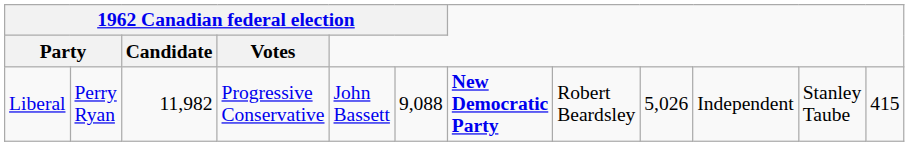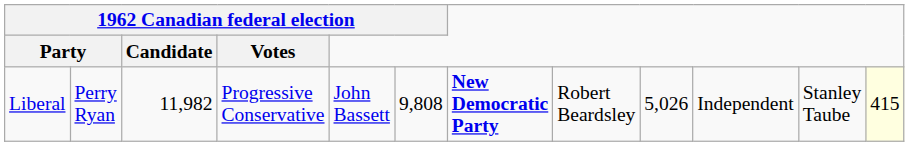 <table class="wikitable">
 <tr style="background:#e9e9e9;">
 <th colspan="6"><a href='#'>1962 Canadian federal election</a></th>
 </tr>
 <tr style="background:#e9e9e9;">
 <th colspan="2" style="width: 200px">Party</th>
 <th style="width: 170px">Candidate</th>
 <th style="width: 40px">Votes</th>
 </tr>
 <tr>
 <td><a href='#'>Liberal</a></td>
 <td><a href='#'>Perry Ryan</a></td>
 <td align="right">11,982<br></td>
 <td><a href='#'>Progressive Conservative</a></td>
 <td><a href='#'>John Bassett</a></td>
-<td align="right">9,088<br></td>
+<td align="right">9,808<br></td>
 <td><strong><a href='#'>New Democratic Party</a></strong></td>
 <td>Robert Beardsley</td>
 <td align="right">5,026<br></td>
 <td>Independent</td>
 <td>Stanley Taube</td>
-<td align="right">415<br></td>
+<td align="right" style="background: lightyellow;">415<br></td>
 </tr>
 </table>
